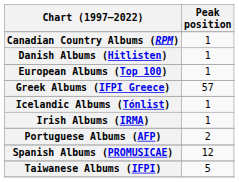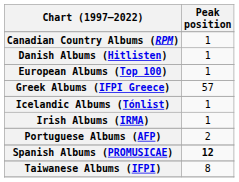 <table class="wikitable sortable plainrowheaders" style="text-align:center;">
 <tr>
 <th>Chart (1997–2022)</th>
 <th>Peak<br>position</th>
 </tr>
 <tr>
 </tr>
 <tr>
 </tr>
 <tr>
 </tr>
 <tr>
 </tr>
 <tr>
 </tr>
 <tr>
 </tr>
 <tr>
 <th scope="row">Canadian Country Albums (<em><a href='#'>RPM</a></em>)</th>
 <td>1</td>
 </tr>
 <tr>
 <th scope="row">Danish Albums (<a href='#'>Hitlisten</a>)</th>
 <td>1</td>
 </tr>
 <tr>
 </tr>
 <tr>
 <th scope="row">European Albums (<a href='#'>Top 100</a>)</th>
 <td>1</td>
 </tr>
 <tr>
 </tr>
 <tr>
 </tr>
 <tr>
 </tr>
 <tr>
 <th scope="row">Greek Albums (<a href='#'>IFPI Greece</a>)</th>
 <td>57</td>
 </tr>
 <tr>
 </tr>
 <tr>
 <th scope="row">Icelandic Albums (<a href='#'>Tónlist</a>)</th>
 <td>1</td>
 </tr>
 <tr>
 <th scope="row">Irish Albums (<a href='#'>IRMA</a>)</th>
 <td>1</td>
 </tr>
 <tr>
 </tr>
 <tr>
 </tr>
 <tr>
 </tr>
 <tr>
 <th scope="row">Portuguese Albums (<a href='#'>AFP</a>)</th>
 <td>2</td>
 </tr>
 <tr>
 </tr>
 <tr>
 <th scope="row">Spanish Albums (<a href='#'>PROMUSICAE</a>)</th>
-<td>12</td>
+<td><strong>12</strong></td>
 </tr>
 <tr>
 </tr>
 <tr>
 </tr>
 <tr>
 <th scope="row">Taiwanese Albums (<a href='#'>IFPI</a>)</th>
-<td>5</td>
+<td>8</td>
 </tr>
 <tr>
 </tr>
 <tr>
 </tr>
 <tr>
 </tr>
 <tr>
 </tr>
 </table>
